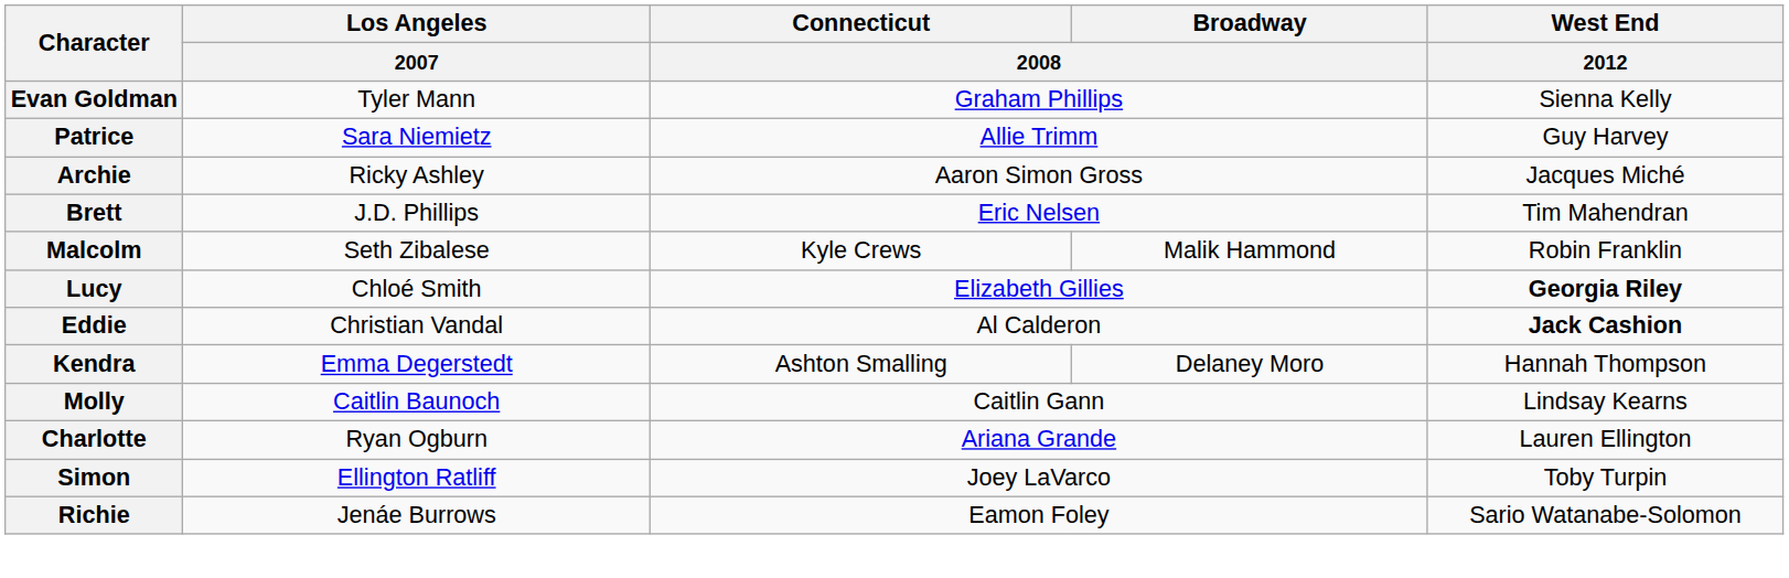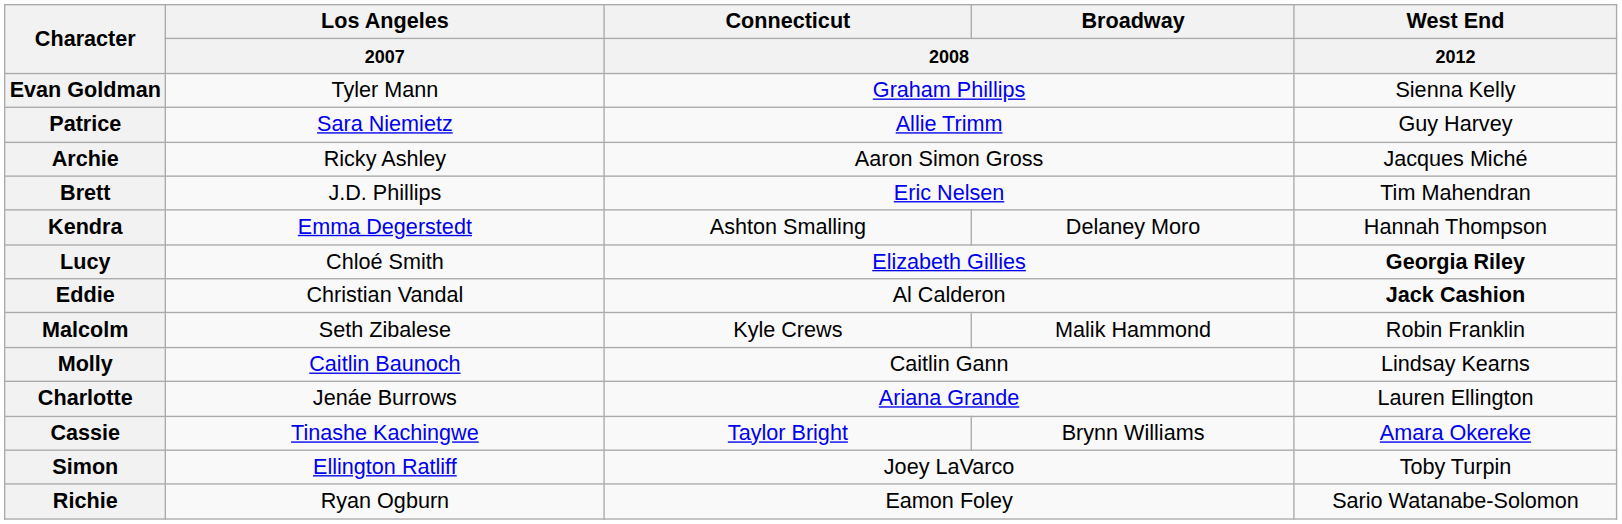 <table class="wikitable" style="width:100;">
 <tr>
 <th rowspan="2" scope="col" class="unsortable" style="width:10%;">Character</th>
 <th>Los Angeles</th>
 <th>Connecticut</th>
 <th scope="col" class="unsortable" style="width:20%;">Broadway</th>
 <th scope="col" class="unsortable" style="width:20%;">West End</th>
 </tr>
 <tr>
 <th><small>2007</small></th>
 <th colspan="2"><small>2008</small></th>
 <th><small>2012</small></th>
 </tr>
 <tr>
 <th scope="row">Evan Goldman</th>
 <td colspan="1" align="center">Tyler Mann</td>
 <td colspan="2" align="center"><a href='#'>Graham Phillips</a></td>
 <td colspan="1" align="center">Sienna Kelly</td>
 </tr>
 <tr>
 <th scope="row">Patrice</th>
 <td colspan="1" align="center"><a href='#'>Sara Niemietz</a></td>
 <td colspan="2" align="center"><a href='#'>Allie Trimm</a></td>
 <td colspan="1" align="center">Guy Harvey</td>
 </tr>
 <tr>
 <th scope="row">Archie</th>
 <td colspan="1" align="center">Ricky Ashley</td>
 <td colspan="2" align="center">Aaron Simon Gross</td>
 <td colspan="1" align="center">Jacques Miché</td>
 </tr>
 <tr>
 <th scope="row">Brett</th>
 <td colspan="1" align="center">J.D. Phillips</td>
 <td colspan="2" align="center"><a href='#'>Eric Nelsen</a></td>
 <td colspan="1" align="center">Tim Mahendran</td>
 </tr>
 <tr>
-<th scope="row">Malcolm</th>
-<td colspan="1" align="center">Seth Zibalese</td>
-<td colspan="1" align="center">Kyle Crews</td>
-<td colspan="1" align="center">Malik Hammond</td>
-<td colspan="1" align="center">Robin Franklin</td>
+<th scope="row">Kendra</th>
+<td colspan="1" align="center"><a href='#'>Emma Degerstedt</a></td>
+<td colspan="1" align="center">Ashton Smalling</td>
+<td colspan="1" align="center">Delaney Moro</td>
+<td colspan="1" align="center">Hannah Thompson</td>
 </tr>
 <tr>
 <th scope="row">Lucy</th>
 <td colspan="1" align="center">Chloé Smith</td>
 <td colspan="2" align="center"><a href='#'>Elizabeth Gillies</a></td>
 <td colspan="1" align="center"><strong>Georgia Riley</strong></td>
 </tr>
 <tr>
 <th scope="row">Eddie</th>
 <td colspan="1" align="center">Christian Vandal</td>
 <td colspan="2" align="center">Al Calderon</td>
 <td colspan="1" align="center"><strong>Jack Cashion</strong></td>
 </tr>
 <tr>
-<th scope="row">Kendra</th>
-<td colspan="1" align="center"><a href='#'>Emma Degerstedt</a></td>
-<td colspan="1" align="center">Ashton Smalling</td>
-<td colspan="1" align="center">Delaney Moro</td>
-<td colspan="1" align="center">Hannah Thompson</td>
+<th scope="row">Malcolm</th>
+<td colspan="1" align="center">Seth Zibalese</td>
+<td colspan="1" align="center">Kyle Crews</td>
+<td colspan="1" align="center">Malik Hammond</td>
+<td colspan="1" align="center">Robin Franklin</td>
 </tr>
 <tr>
 <th scope="row">Molly</th>
 <td colspan="1" align="center"><a href='#'>Caitlin Baunoch</a></td>
 <td colspan="2" align="center">Caitlin Gann</td>
 <td colspan="1" align="center">Lindsay Kearns</td>
 </tr>
 <tr>
 <th scope="row">Charlotte</th>
-<td colspan="1" align="center">Ryan Ogburn</td>
+<td colspan="1" align="center">Jenáe Burrows</td>
 <td colspan="2" align="center"><a href='#'>Ariana Grande</a></td>
 <td colspan="1" align="center">Lauren Ellington</td>
+</tr>
+<tr>
+<th scope="row">Cassie</th>
+<td colspan="1" align="center"><a href='#'>Tinashe Kachingwe</a></td>
+<td colspan="1" align="center"><a href='#'>Taylor Bright</a></td>
+<td colspan="1" align="center">Brynn Williams</td>
+<td colspan="1" align="center"><a href='#'>Amara Okereke</a></td>
 </tr>
 <tr>
 <th scope="row">Simon</th>
 <td colspan="1" align="center"><a href='#'>Ellington Ratliff</a></td>
 <td colspan="2" align="center">Joey LaVarco</td>
 <td colspan="1" align="center">Toby Turpin</td>
 </tr>
 <tr>
 <th scope="row">Richie</th>
-<td colspan="1" align="center">Jenáe Burrows</td>
+<td colspan="1" align="center">Ryan Ogburn</td>
 <td colspan="2" align="center">Eamon Foley</td>
 <td colspan="1" align="center">Sario Watanabe-Solomon</td>
 </tr>
 </table>
